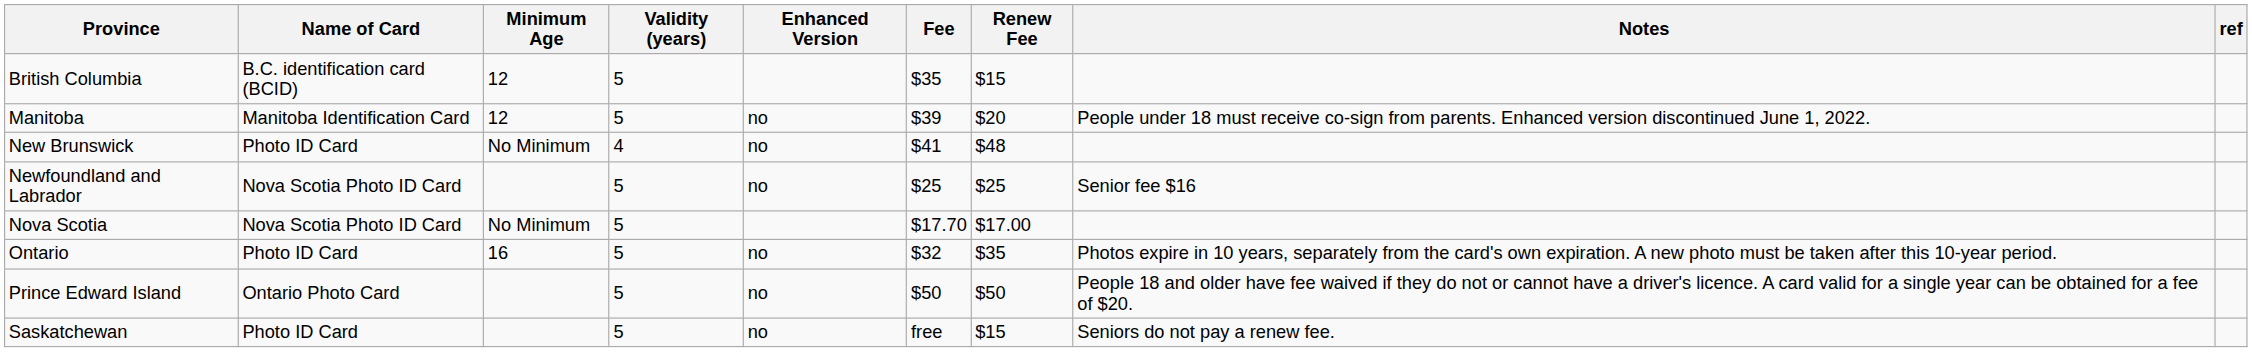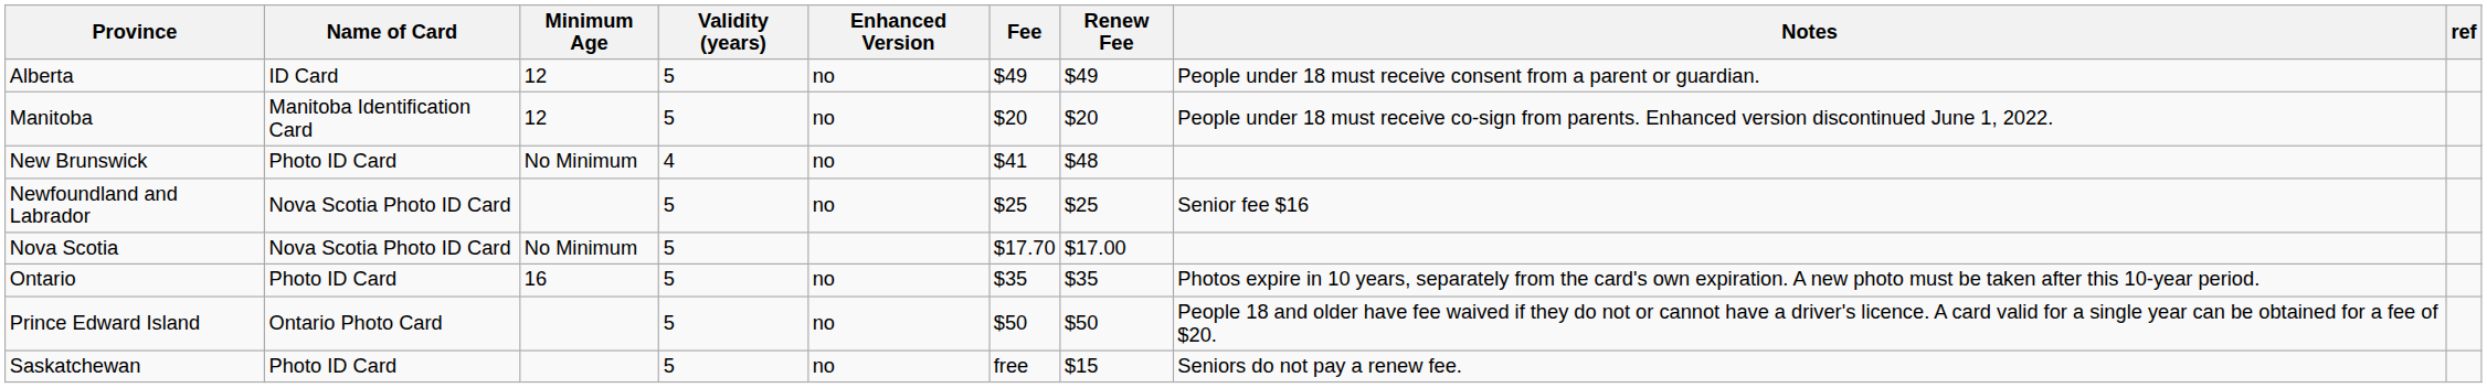 <table class="wikitable">
 <tr>
 <th>Province</th>
 <th>Name of Card</th>
 <th>Minimum Age</th>
 <th>Validity (years)</th>
 <th>Enhanced Version</th>
 <th>Fee</th>
 <th>Renew Fee</th>
 <th>Notes</th>
 <th>ref</th>
 </tr>
 <tr>
-<td>British Columbia</td>
-<td>B.C. identification card (BCID)</td>
+<td>Alberta</td>
+<td>ID Card</td>
 <td>12</td>
 <td>5</td>
-<td></td>
-<td>$35</td>
-<td>$15</td>
-<td></td>
+<td>no</td>
+<td>$49</td>
+<td>$49</td>
+<td>People under 18 must receive consent from a parent or guardian.</td>
 <td></td>
 </tr>
 <tr>
 <td>Manitoba</td>
 <td>Manitoba Identification Card</td>
 <td>12</td>
 <td>5</td>
 <td>no</td>
-<td>$39</td>
+<td>$20</td>
 <td>$20</td>
 <td>People under 18 must receive co-sign from parents. Enhanced version discontinued June 1, 2022.</td>
 <td></td>
 </tr>
 <tr>
 <td>New Brunswick</td>
 <td>Photo ID Card</td>
 <td>No Minimum</td>
 <td>4</td>
 <td>no</td>
 <td>$41</td>
 <td>$48</td>
 <td></td>
 <td></td>
 </tr>
 <tr>
 <td>Newfoundland and Labrador</td>
 <td>Nova Scotia Photo ID Card</td>
 <td></td>
 <td>5</td>
 <td>no</td>
 <td>$25</td>
 <td>$25</td>
 <td>Senior fee $16</td>
 <td></td>
 </tr>
 <tr>
 <td>Nova Scotia</td>
 <td>Nova Scotia Photo ID Card</td>
 <td>No Minimum</td>
 <td>5</td>
 <td></td>
 <td>$17.70</td>
 <td>$17.00</td>
 <td></td>
 <td></td>
 </tr>
 <tr>
 <td>Ontario</td>
 <td>Photo ID Card</td>
 <td>16</td>
 <td>5</td>
 <td>no</td>
-<td>$32</td>
+<td>$35</td>
 <td>$35</td>
 <td>Photos expire in 10 years, separately from the card's own expiration. A new photo must be taken after this 10-year period.</td>
 <td></td>
 </tr>
 <tr>
 <td>Prince Edward Island</td>
 <td>Ontario Photo Card</td>
 <td></td>
 <td>5</td>
 <td>no</td>
 <td>$50</td>
 <td>$50</td>
 <td>People 18 and older have fee waived if they do not or cannot have a driver's licence. A card valid for a single year can be obtained for a fee of $20.</td>
 <td></td>
 </tr>
 <tr>
 <td>Saskatchewan</td>
 <td>Photo ID Card</td>
 <td></td>
 <td>5</td>
 <td>no</td>
 <td>free</td>
 <td>$15</td>
 <td>Seniors do not pay a renew fee.</td>
 <td></td>
 </tr>
 </table>
